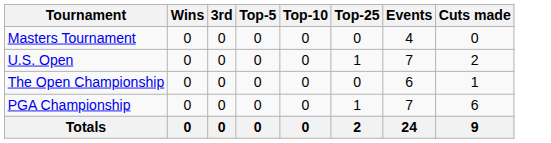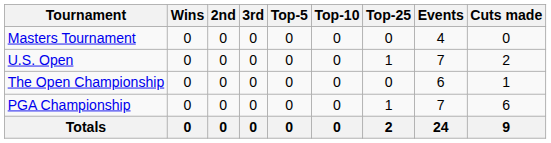 <table class=wikitable style=text-align:center>
 <tr>
 <th>Tournament</th>
 <th>Wins</th>
+<th>2nd</th>
 <th>3rd</th>
 <th>Top-5</th>
 <th>Top-10</th>
 <th>Top-25</th>
 <th>Events</th>
 <th>Cuts made</th>
 </tr>
 <tr>
 <td align=left><a href='#'>Masters Tournament</a></td>
 <td>0</td>
 <td>0</td>
 <td>0</td>
 <td>0</td>
 <td>0</td>
+<td>0</td>
 <td>4</td>
 <td>0</td>
 </tr>
 <tr>
 <td align=left><a href='#'>U.S. Open</a></td>
+<td>0</td>
 <td>0</td>
 <td>0</td>
 <td>0</td>
 <td>0</td>
 <td>1</td>
 <td>7</td>
 <td>2</td>
 </tr>
 <tr>
 <td align=left><a href='#'>The Open Championship</a></td>
 <td>0</td>
 <td>0</td>
 <td>0</td>
 <td>0</td>
 <td>0</td>
+<td>0</td>
 <td>6</td>
 <td>1</td>
 </tr>
 <tr>
 <td align=left><a href='#'>PGA Championship</a></td>
+<td>0</td>
 <td>0</td>
 <td>0</td>
 <td>0</td>
 <td>0</td>
 <td>1</td>
 <td>7</td>
 <td>6</td>
 </tr>
 <tr>
 <th>Totals</th>
 <th>0</th>
 <th>0</th>
 <th>0</th>
 <th>0</th>
+<th>0</th>
 <th>2</th>
 <th>24</th>
 <th>9</th>
 </tr>
 </table>
